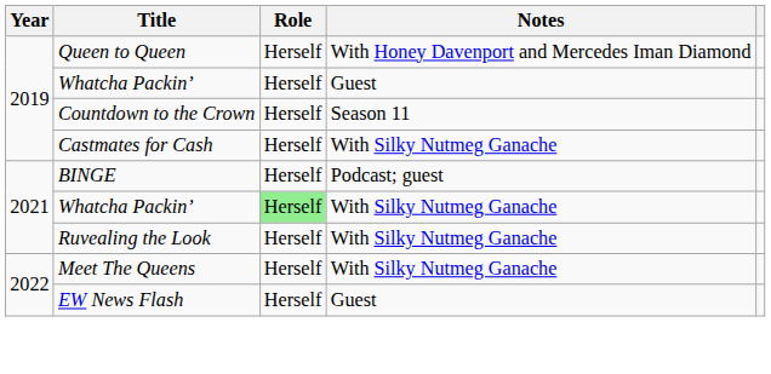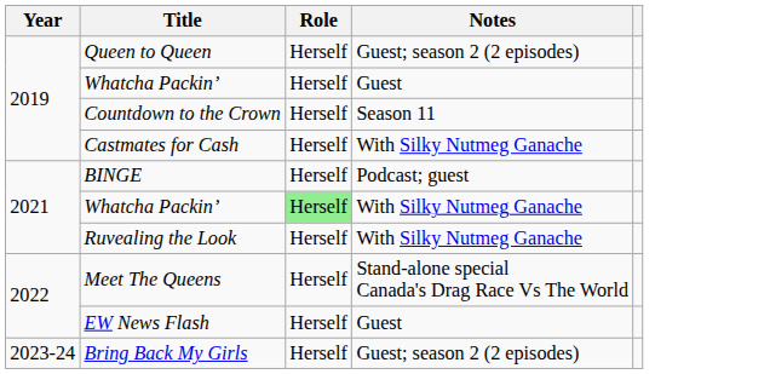 <table class="wikitable plainrowheaders sortable">
 <tr>
 <th scope="col">Year</th>
 <th scope="col">Title</th>
 <th scope="col">Role</th>
 <th scope="col">Notes</th>
 <th style="text-align: center;" class="unsortable"></th>
 </tr>
 <tr>
 <td rowspan="4">2019</td>
 <td><em>Queen to Queen</em></td>
 <td>Herself</td>
-<td>With <a href='#'>Honey Davenport</a> and Mercedes Iman Diamond</td>
+<td>Guest; season 2 (2 episodes)</td>
 <td></td>
 </tr>
 <tr>
 <td><em>Whatcha Packin’</em></td>
 <td>Herself</td>
 <td>Guest</td>
 <td></td>
 </tr>
 <tr>
 <td><em>Countdown to the Crown</em></td>
 <td>Herself</td>
 <td>Season 11</td>
 <td></td>
 </tr>
 <tr>
 <td><em>Castmates for Cash</em></td>
 <td>Herself</td>
 <td>With <a href='#'>Silky Nutmeg Ganache</a></td>
 <td></td>
 </tr>
 <tr>
 <td rowspan= "3">2021</td>
 <td><em>BINGE</em></td>
 <td>Herself</td>
 <td>Podcast; guest</td>
 <td style="text-align: center;"></td>
 </tr>
 <tr>
 <td><em>Whatcha Packin’</em></td>
 <td style="background: lightgreen;">Herself</td>
 <td>With <a href='#'>Silky Nutmeg Ganache</a></td>
 <td></td>
 </tr>
 <tr>
 <td><em>Ruvealing the Look</em></td>
 <td>Herself</td>
 <td>With <a href='#'>Silky Nutmeg Ganache</a></td>
 <td></td>
 </tr>
 <tr>
 <td rowspan= "2">2022</td>
 <td><em>Meet The Queens</em></td>
 <td>Herself</td>
-<td>With <a href='#'>Silky Nutmeg Ganache</a></td>
+<td>Stand-alone special<br>Canada's Drag Race Vs The World</td>
 <td></td>
 </tr>
 <tr>
 <td><em><a href='#'>EW</a> News Flash</em></td>
 <td>Herself</td>
 <td>Guest</td>
 <td></td>
 </tr>
+<tr>
+<td>2023-24</td>
+<td><em><a href='#'>Bring Back My Girls</a></em></td>
+<td>Herself</td>
+<td>Guest; season 2 (2 episodes)</td>
+<td></td>
+</tr>
 </table>
